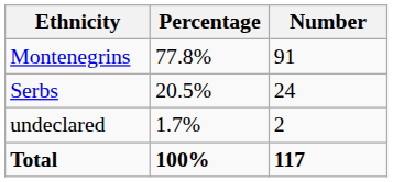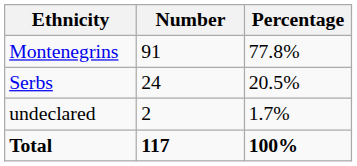 <table class="wikitable">
 <tr>
 <th width="100px">Ethnicity</th>
+<th width="80px">Number</th>
 <th width="80px">Percentage</th>
-<th width="80px">Number</th>
 </tr>
 <tr>
 <td><a href='#'>Montenegrins</a></td>
+<td>91</td>
 <td>77.8%</td>
-<td>91</td>
 </tr>
 <tr>
 <td><a href='#'>Serbs</a></td>
+<td>24</td>
 <td>20.5%</td>
-<td>24</td>
 </tr>
 <tr>
 <td>undeclared</td>
+<td>2</td>
 <td>1.7%</td>
-<td>2</td>
 </tr>
 <tr>
 <td><strong>Total</strong></td>
+<td><strong>117</strong></td>
 <td><strong>100%</strong></td>
-<td><strong>117</strong></td>
 </tr>
 </table>
